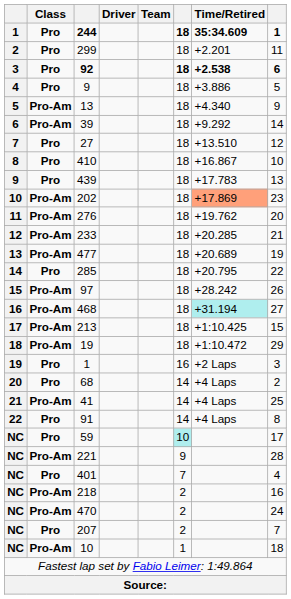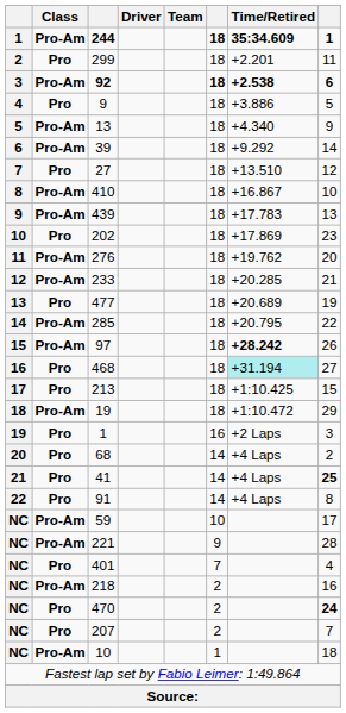 <table class="wikitable" style="font-size:90%;">
 <tr>
 <th scope="col"></th>
 <th scope="col">Class</th>
 <th scope="col"></th>
 <th scope="col">Driver</th>
 <th scope="col">Team</th>
 <th scope="col"></th>
 <th scope="col">Time/Retired</th>
 <th scope="col"></th>
 </tr>
 <tr>
 <th>1</th>
-<td align=center><strong><span>Pro</span></strong></td>
+<td align=center><strong><span>Pro-Am</span></strong></td>
 <td align=center><strong>244</strong></td>
 <td></td>
 <td></td>
 <td align=center><strong>18</strong></td>
 <td><strong>35:34.609</strong></td>
 <td align=center><strong>1</strong></td>
 </tr>
 <tr>
 <th>2</th>
 <td align=center><strong><span>Pro</span></strong></td>
 <td align=center>299</td>
 <td></td>
 <td></td>
 <td align=center>18</td>
 <td>+2.201</td>
 <td align=center>11</td>
 </tr>
 <tr>
 <th>3</th>
-<td align=center><strong><span>Pro</span></strong></td>
+<td align=center><strong><span>Pro-Am</span></strong></td>
 <td align=center><strong>92</strong></td>
 <td></td>
 <td></td>
 <td align=center><strong>18</strong></td>
 <td><strong>+2.538</strong></td>
 <td align=center><strong>6</strong></td>
 </tr>
 <tr>
 <th>4</th>
 <td align=center><strong><span>Pro</span></strong></td>
 <td align=center>9</td>
 <td></td>
 <td></td>
 <td align=center>18</td>
 <td>+3.886</td>
 <td align=center>5</td>
 </tr>
 <tr>
 <th>5</th>
 <td align=center><strong><span>Pro-Am</span></strong></td>
 <td align=center>13</td>
 <td></td>
 <td></td>
 <td align=center>18</td>
 <td>+4.340</td>
 <td align=center>9</td>
 </tr>
 <tr>
 <th>6</th>
 <td align=center><strong><span>Pro-Am</span></strong></td>
 <td align=center>39</td>
 <td></td>
 <td></td>
 <td align=center>18</td>
 <td>+9.292</td>
 <td align=center>14</td>
 </tr>
 <tr>
 <th>7</th>
 <td align=center><strong><span>Pro</span></strong></td>
 <td align=center>27</td>
 <td></td>
 <td></td>
 <td align=center>18</td>
 <td>+13.510</td>
 <td align=center>12</td>
 </tr>
 <tr>
 <th>8</th>
-<td align=center><strong><span>Pro</span></strong></td>
+<td align=center><strong><span>Pro-Am</span></strong></td>
 <td align=center>410</td>
 <td></td>
 <td></td>
 <td align=center>18</td>
 <td>+16.867</td>
 <td align=center>10</td>
 </tr>
 <tr>
 <th>9</th>
-<td align=center><strong><span>Pro</span></strong></td>
+<td align=center><strong><span>Pro-Am</span></strong></td>
 <td align=center>439</td>
 <td></td>
 <td></td>
 <td align=center>18</td>
 <td>+17.783</td>
 <td align=center>13</td>
 </tr>
 <tr>
 <th>10</th>
-<td align=center><strong><span>Pro-Am</span></strong></td>
+<td align=center><strong><span>Pro</span></strong></td>
 <td align=center>202</td>
 <td></td>
 <td></td>
 <td align=center>18</td>
-<td style="background: lightsalmon;">+17.869</td>
+<td>+17.869</td>
 <td align=center>23</td>
 </tr>
 <tr>
 <th>11</th>
 <td align=center><strong><span>Pro-Am</span></strong></td>
 <td align=center>276</td>
 <td></td>
 <td></td>
 <td align=center>18</td>
 <td>+19.762</td>
 <td align=center>20</td>
 </tr>
 <tr>
 <th>12</th>
 <td align=center><strong><span>Pro-Am</span></strong></td>
 <td align=center>233</td>
 <td></td>
 <td></td>
 <td align=center>18</td>
 <td>+20.285</td>
 <td align=center>21</td>
 </tr>
 <tr>
 <th>13</th>
-<td align=center><strong><span>Pro-Am</span></strong></td>
+<td align=center><strong><span>Pro</span></strong></td>
 <td align=center>477</td>
 <td></td>
 <td></td>
 <td align=center>18</td>
 <td>+20.689</td>
 <td align=center>19</td>
 </tr>
 <tr>
 <th>14</th>
-<td align=center><strong><span>Pro</span></strong></td>
+<td align=center><strong><span>Pro-Am</span></strong></td>
 <td align=center>285</td>
 <td></td>
 <td></td>
 <td align=center>18</td>
 <td>+20.795</td>
 <td align=center>22</td>
 </tr>
 <tr>
 <th>15</th>
 <td align=center><strong><span>Pro-Am</span></strong></td>
 <td align=center>97</td>
 <td></td>
 <td></td>
 <td align=center>18</td>
-<td>+28.242</td>
+<td><strong>+28.242</strong></td>
 <td align=center>26</td>
 </tr>
 <tr>
 <th>16</th>
-<td align=center><strong><span>Pro-Am</span></strong></td>
+<td align=center><strong><span>Pro</span></strong></td>
 <td align=center>468</td>
 <td></td>
 <td></td>
 <td align=center>18</td>
 <td style="background: paleturquoise;">+31.194</td>
 <td align=center>27</td>
 </tr>
 <tr>
 <th>17</th>
-<td align=center><strong><span>Pro-Am</span></strong></td>
+<td align=center><strong><span>Pro</span></strong></td>
 <td align=center>213</td>
 <td></td>
 <td></td>
 <td align=center>18</td>
 <td>+1:10.425</td>
 <td align=center>15</td>
 </tr>
 <tr>
 <th>18</th>
 <td align=center><strong><span>Pro-Am</span></strong></td>
 <td align=center>19</td>
 <td></td>
 <td></td>
 <td align=center>18</td>
 <td>+1:10.472</td>
 <td align=center>29</td>
 </tr>
 <tr>
 <th>19</th>
 <td align=center><strong><span>Pro</span></strong></td>
 <td align=center>1</td>
 <td></td>
 <td></td>
 <td align=center>16</td>
 <td>+2 Laps</td>
 <td align=center>3</td>
 </tr>
 <tr>
 <th>20</th>
 <td align=center><strong><span>Pro</span></strong></td>
 <td align=center>68</td>
 <td></td>
 <td></td>
 <td align=center>14</td>
 <td>+4 Laps</td>
 <td align=center>2</td>
 </tr>
 <tr>
 <th>21</th>
-<td align=center><strong><span>Pro-Am</span></strong></td>
+<td align=center><strong><span>Pro</span></strong></td>
 <td align=center>41</td>
 <td></td>
 <td></td>
 <td align=center>14</td>
 <td>+4 Laps</td>
-<td align=center>25</td>
+<td align=center><strong>25</strong></td>
 </tr>
 <tr>
 <th>22</th>
 <td align=center><strong><span>Pro</span></strong></td>
 <td align=center>91</td>
 <td></td>
 <td></td>
 <td align=center>14</td>
 <td>+4 Laps</td>
 <td align=center>8</td>
 </tr>
 <tr>
 <th>NC</th>
-<td align=center><strong><span>Pro</span></strong></td>
+<td align=center><strong><span>Pro-Am</span></strong></td>
 <td align=center>59</td>
 <td></td>
 <td></td>
-<td align=center style="background: paleturquoise;">10</td>
+<td align=center>10</td>
 <td></td>
 <td align=center>17</td>
 </tr>
 <tr>
 <th>NC</th>
 <td align=center><strong><span>Pro-Am</span></strong></td>
 <td align=center>221</td>
 <td></td>
 <td></td>
 <td align=center>9</td>
 <td></td>
 <td align=center>28</td>
 </tr>
 <tr>
 <th>NC</th>
 <td align=center><strong><span>Pro</span></strong></td>
 <td align=center>401</td>
 <td></td>
 <td></td>
 <td align=center>7</td>
 <td></td>
 <td align=center>4</td>
 </tr>
 <tr>
 <th>NC</th>
 <td align=center><strong><span>Pro-Am</span></strong></td>
 <td align=center>218</td>
 <td></td>
 <td></td>
 <td align=center>2</td>
 <td></td>
 <td align=center>16</td>
 </tr>
 <tr>
 <th>NC</th>
-<td align=center><strong><span>Pro-Am</span></strong></td>
+<td align=center><strong><span>Pro</span></strong></td>
 <td align=center>470</td>
 <td></td>
 <td></td>
 <td align=center>2</td>
 <td></td>
-<td align=center>24</td>
+<td align=center><strong>24</strong></td>
 </tr>
 <tr>
 <th>NC</th>
 <td align=center><strong><span>Pro</span></strong></td>
 <td align=center>207</td>
 <td></td>
 <td></td>
 <td align=center>2</td>
 <td></td>
 <td align=center>7</td>
 </tr>
 <tr>
 <th>NC</th>
 <td align=center><strong><span>Pro-Am</span></strong></td>
 <td align=center>10</td>
 <td></td>
 <td></td>
 <td align=center>1</td>
 <td></td>
 <td align=center>18</td>
 </tr>
 <tr>
 <td colspan=8 align=center><em>Fastest lap set by <a href='#'>Fabio Leimer</a>: 1:49.864</em></td>
 </tr>
 <tr>
 <th colspan=8>Source:</th>
 </tr>
 </table>
